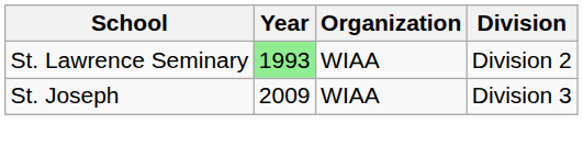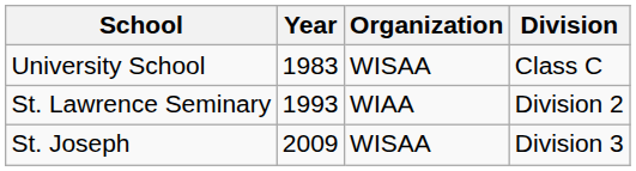 <table class="wikitable">
 <tr>
 <th>School</th>
 <th>Year</th>
 <th>Organization</th>
 <th>Division</th>
 </tr>
 <tr>
+<td>University School</td>
+<td>1983</td>
+<td>WISAA</td>
+<td>Class C</td>
+</tr>
+<tr>
 <td>St. Lawrence Seminary</td>
-<td style="background: lightgreen;">1993</td>
+<td>1993</td>
 <td>WIAA</td>
 <td>Division 2</td>
 </tr>
 <tr>
 <td>St. Joseph</td>
 <td>2009</td>
-<td>WIAA</td>
+<td>WISAA</td>
 <td>Division 3</td>
 </tr>
 </table>
